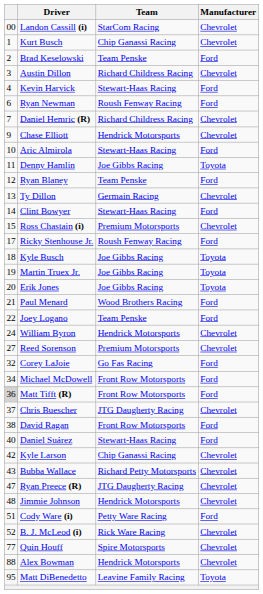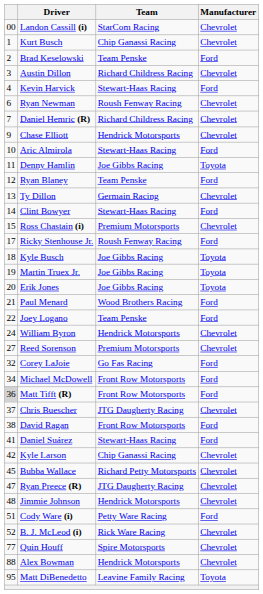 <table class="wikitable" style="font-size:95%">
 <tr>
 <th></th>
 <th>Driver</th>
 <th>Team</th>
 <th>Manufacturer</th>
 </tr>
 <tr>
 <td>00</td>
 <td><a href='#'>Landon Cassill</a> <strong>(i)</strong></td>
 <td><a href='#'>StarCom Racing</a></td>
 <td><a href='#'>Chevrolet</a></td>
 </tr>
 <tr>
 <td>1</td>
 <td><a href='#'>Kurt Busch</a></td>
 <td><a href='#'>Chip Ganassi Racing</a></td>
 <td><a href='#'>Chevrolet</a></td>
 </tr>
 <tr>
 <td>2</td>
 <td><a href='#'>Brad Keselowski</a></td>
 <td><a href='#'>Team Penske</a></td>
 <td><a href='#'>Ford</a></td>
 </tr>
 <tr>
 <td>3</td>
 <td><a href='#'>Austin Dillon</a></td>
 <td><a href='#'>Richard Childress Racing</a></td>
 <td><a href='#'>Chevrolet</a></td>
 </tr>
 <tr>
 <td>4</td>
 <td><a href='#'>Kevin Harvick</a></td>
 <td><a href='#'>Stewart-Haas Racing</a></td>
 <td><a href='#'>Ford</a></td>
 </tr>
 <tr>
 <td>6</td>
 <td><a href='#'>Ryan Newman</a></td>
 <td><a href='#'>Roush Fenway Racing</a></td>
-<td><a href='#'>Ford</a></td>
+<td><a href='#'>Chevrolet</a></td>
 </tr>
 <tr>
 <td>7</td>
 <td><a href='#'>Daniel Hemric</a> <strong>(R)</strong></td>
 <td><a href='#'>Richard Childress Racing</a></td>
 <td><a href='#'>Chevrolet</a></td>
 </tr>
 <tr>
 <td>9</td>
 <td><a href='#'>Chase Elliott</a></td>
 <td><a href='#'>Hendrick Motorsports</a></td>
 <td><a href='#'>Chevrolet</a></td>
 </tr>
 <tr>
 <td>10</td>
 <td><a href='#'>Aric Almirola</a></td>
 <td><a href='#'>Stewart-Haas Racing</a></td>
 <td><a href='#'>Ford</a></td>
 </tr>
 <tr>
 <td>11</td>
 <td><a href='#'>Denny Hamlin</a></td>
 <td><a href='#'>Joe Gibbs Racing</a></td>
 <td><a href='#'>Toyota</a></td>
 </tr>
 <tr>
 <td>12</td>
 <td><a href='#'>Ryan Blaney</a></td>
 <td><a href='#'>Team Penske</a></td>
 <td><a href='#'>Ford</a></td>
 </tr>
 <tr>
 <td>13</td>
 <td><a href='#'>Ty Dillon</a></td>
 <td><a href='#'>Germain Racing</a></td>
 <td><a href='#'>Chevrolet</a></td>
 </tr>
 <tr>
 <td>14</td>
 <td><a href='#'>Clint Bowyer</a></td>
 <td><a href='#'>Stewart-Haas Racing</a></td>
 <td><a href='#'>Ford</a></td>
 </tr>
 <tr>
 <td>15</td>
 <td><a href='#'>Ross Chastain</a> <strong>(i)</strong></td>
 <td><a href='#'>Premium Motorsports</a></td>
 <td><a href='#'>Chevrolet</a></td>
 </tr>
 <tr>
 <td>17</td>
 <td><a href='#'>Ricky Stenhouse Jr.</a></td>
 <td><a href='#'>Roush Fenway Racing</a></td>
 <td><a href='#'>Ford</a></td>
 </tr>
 <tr>
 <td>18</td>
 <td><a href='#'>Kyle Busch</a></td>
 <td><a href='#'>Joe Gibbs Racing</a></td>
 <td><a href='#'>Toyota</a></td>
 </tr>
 <tr>
 <td>19</td>
 <td><a href='#'>Martin Truex Jr.</a></td>
 <td><a href='#'>Joe Gibbs Racing</a></td>
 <td><a href='#'>Toyota</a></td>
 </tr>
 <tr>
 <td>20</td>
 <td><a href='#'>Erik Jones</a></td>
 <td><a href='#'>Joe Gibbs Racing</a></td>
 <td><a href='#'>Toyota</a></td>
 </tr>
 <tr>
 <td>21</td>
 <td><a href='#'>Paul Menard</a></td>
 <td><a href='#'>Wood Brothers Racing</a></td>
 <td><a href='#'>Ford</a></td>
 </tr>
 <tr>
 <td>22</td>
 <td><a href='#'>Joey Logano</a></td>
 <td><a href='#'>Team Penske</a></td>
 <td><a href='#'>Ford</a></td>
 </tr>
 <tr>
 <td>24</td>
 <td><a href='#'>William Byron</a></td>
 <td><a href='#'>Hendrick Motorsports</a></td>
 <td><a href='#'>Chevrolet</a></td>
 </tr>
 <tr>
 <td>27</td>
 <td><a href='#'>Reed Sorenson</a></td>
 <td><a href='#'>Premium Motorsports</a></td>
 <td><a href='#'>Chevrolet</a></td>
 </tr>
 <tr>
 <td>32</td>
 <td><a href='#'>Corey LaJoie</a></td>
 <td><a href='#'>Go Fas Racing</a></td>
 <td><a href='#'>Ford</a></td>
 </tr>
 <tr>
 <td>34</td>
 <td><a href='#'>Michael McDowell</a></td>
 <td><a href='#'>Front Row Motorsports</a></td>
 <td><a href='#'>Ford</a></td>
 </tr>
 <tr>
 <td style="background: lightgrey;">36</td>
 <td><a href='#'>Matt Tifft</a> <strong>(R)</strong></td>
 <td><a href='#'>Front Row Motorsports</a></td>
 <td><a href='#'>Ford</a></td>
 </tr>
 <tr>
 <td>37</td>
 <td><a href='#'>Chris Buescher</a></td>
 <td><a href='#'>JTG Daugherty Racing</a></td>
 <td><a href='#'>Chevrolet</a></td>
 </tr>
 <tr>
 <td>38</td>
 <td><a href='#'>David Ragan</a></td>
 <td><a href='#'>Front Row Motorsports</a></td>
 <td><a href='#'>Ford</a></td>
 </tr>
 <tr>
-<td>40</td>
+<td>41</td>
 <td><a href='#'>Daniel Suárez</a></td>
 <td><a href='#'>Stewart-Haas Racing</a></td>
 <td><a href='#'>Ford</a></td>
 </tr>
 <tr>
 <td>42</td>
 <td><a href='#'>Kyle Larson</a></td>
 <td><a href='#'>Chip Ganassi Racing</a></td>
 <td><a href='#'>Chevrolet</a></td>
 </tr>
 <tr>
-<td>43</td>
+<td>45</td>
 <td><a href='#'>Bubba Wallace</a></td>
 <td><a href='#'>Richard Petty Motorsports</a></td>
 <td><a href='#'>Chevrolet</a></td>
 </tr>
 <tr>
 <td>47</td>
 <td><a href='#'>Ryan Preece</a> <strong>(R)</strong></td>
 <td><a href='#'>JTG Daugherty Racing</a></td>
 <td><a href='#'>Chevrolet</a></td>
 </tr>
 <tr>
 <td>48</td>
 <td><a href='#'>Jimmie Johnson</a></td>
 <td><a href='#'>Hendrick Motorsports</a></td>
 <td><a href='#'>Chevrolet</a></td>
 </tr>
 <tr>
 <td>51</td>
 <td><a href='#'>Cody Ware</a> <strong>(i)</strong></td>
 <td><a href='#'>Petty Ware Racing</a></td>
 <td><a href='#'>Ford</a></td>
 </tr>
 <tr>
 <td>52</td>
 <td><a href='#'>B. J. McLeod</a> <strong>(i)</strong></td>
 <td><a href='#'>Rick Ware Racing</a></td>
 <td><a href='#'>Chevrolet</a></td>
 </tr>
 <tr>
 <td>77</td>
 <td><a href='#'>Quin Houff</a></td>
 <td><a href='#'>Spire Motorsports</a></td>
 <td><a href='#'>Chevrolet</a></td>
 </tr>
 <tr>
 <td>88</td>
 <td><a href='#'>Alex Bowman</a></td>
 <td><a href='#'>Hendrick Motorsports</a></td>
 <td><a href='#'>Chevrolet</a></td>
 </tr>
 <tr>
 <td>95</td>
 <td><a href='#'>Matt DiBenedetto</a></td>
 <td><a href='#'>Leavine Family Racing</a></td>
 <td><a href='#'>Toyota</a></td>
 </tr>
 <tr>
 <th colspan="4"></th>
 </tr>
 </table>
